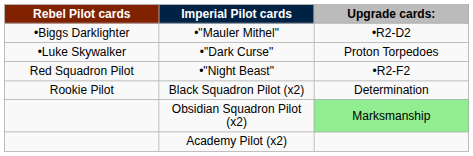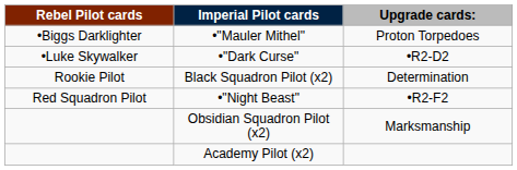 <table class="wikitable" style="text-align: center;">
 <tr>
 <th style="background:#802200; width:199px; color:white;">Rebel Pilot cards</th>
 <th style="background:#002244; width:199px; color:white;">Imperial Pilot cards</th>
 <th style="background:#bbbbbb; width:199px;">Upgrade cards:</th>
 </tr>
 <tr>
 <td>•Biggs Darklighter</td>
 <td>•"Mauler Mithel"</td>
-<td>•R2-D2</td>
+<td>Proton Torpedoes</td>
 </tr>
 <tr>
 <td>•Luke Skywalker</td>
 <td>•"Dark Curse"</td>
-<td>Proton Torpedoes</td>
+<td>•R2-D2</td>
+</tr>
+<tr>
+<td>Rookie Pilot</td>
+<td>Black Squadron Pilot (x2)</td>
+<td>Determination</td>
 </tr>
 <tr>
 <td>Red Squadron Pilot</td>
 <td>•"Night Beast"</td>
 <td>•R2-F2</td>
 </tr>
 <tr>
-<td>Rookie Pilot</td>
-<td>Black Squadron Pilot (x2)</td>
-<td>Determination</td>
-</tr>
-<tr>
 <td></td>
 <td>Obsidian Squadron Pilot (x2)</td>
-<td style="background: lightgreen;">Marksmanship</td>
+<td>Marksmanship</td>
 </tr>
 <tr>
 <td></td>
 <td>Academy Pilot (x2)</td>
 <td></td>
 </tr>
 </table>
